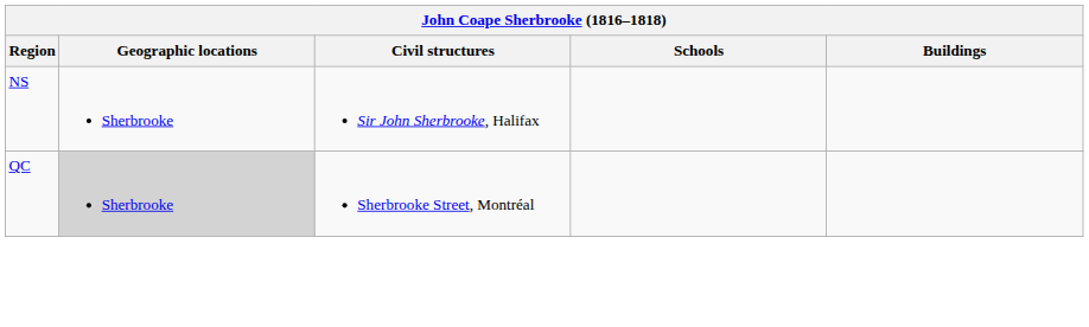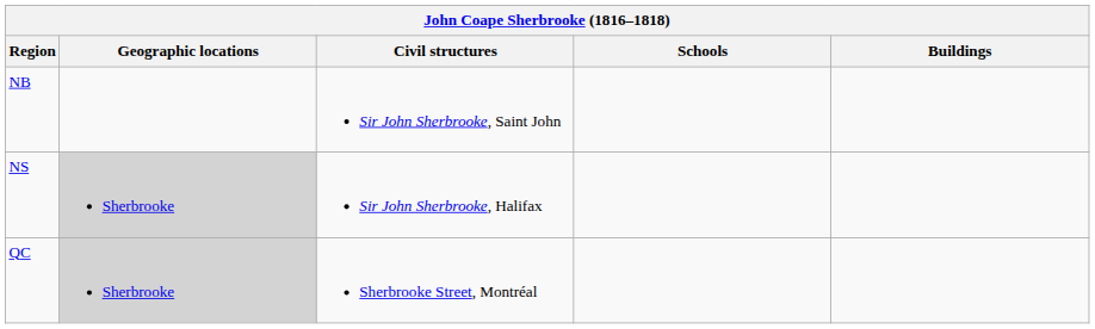 <table class="wikitable sortable" style="font-size:1.00em; line-height:1.5em;">
 <tr>
 <th colspan="5"> <a href='#'>John Coape Sherbrooke</a> (1816–1818)</th>
 </tr>
 <tr>
 <th width="5%">Region</th>
 <th width="23.75%">Geographic locations</th>
 <th width="23.75%">Civil structures</th>
 <th width="23.75%">Schools</th>
 <th width="23.75%">Buildings</th>
 </tr>
 <tr>
+<td align=left valign=top> <a href='#'>NB</a></td>
+<td></td>
+<td align=left valign=top><br><ul><li><a href='#'><em>Sir John Sherbrooke</em></a>, Saint John</li></ul></td>
+<td></td>
+<td></td>
+</tr>
+<tr>
 <td align=left valign=top> <a href='#'>NS</a></td>
-<td align=left valign=top><br><ul><li><a href='#'>Sherbrooke</a></li></ul></td>
+<td align=left valign=top style="background: lightgrey;"><br><ul><li><a href='#'>Sherbrooke</a></li></ul></td>
 <td align=left valign=top><br><ul><li><a href='#'><em>Sir John Sherbrooke</em></a>, Halifax</li></ul></td>
 <td></td>
 <td></td>
 </tr>
 <tr>
 <td align=left valign=top> <a href='#'>QC</a></td>
 <td align=left valign=top style="background: lightgrey;"><br><ul><li><a href='#'>Sherbrooke</a></li></ul></td>
 <td align=left valign=top><br><ul><li><a href='#'>Sherbrooke Street</a>, Montréal</li></ul></td>
 <td></td>
 <td></td>
 </tr>
 </table>
